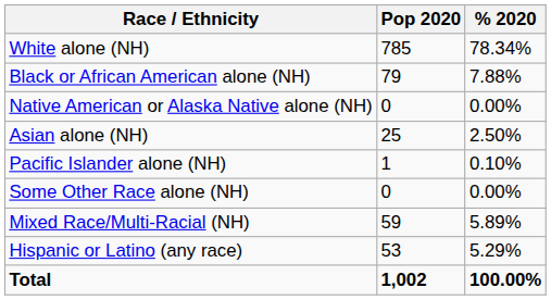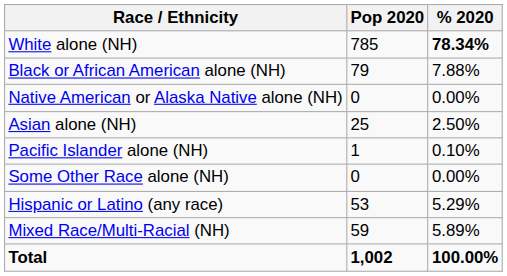 <table class="wikitable">
 <tr>
 <th>Race / Ethnicity</th>
 <th>Pop 2020</th>
 <th>% 2020</th>
 </tr>
 <tr>
 <td><a href='#'>White</a> alone (NH)</td>
 <td>785</td>
-<td>78.34%</td>
+<td><strong>78.34%</strong></td>
 </tr>
 <tr>
 <td><a href='#'>Black or African American</a> alone (NH)</td>
 <td>79</td>
 <td>7.88%</td>
 </tr>
 <tr>
 <td><a href='#'>Native American</a> or <a href='#'>Alaska Native</a> alone (NH)</td>
 <td>0</td>
 <td>0.00%</td>
 </tr>
 <tr>
 <td><a href='#'>Asian</a> alone (NH)</td>
 <td>25</td>
 <td>2.50%</td>
 </tr>
 <tr>
 <td><a href='#'>Pacific Islander</a> alone (NH)</td>
 <td>1</td>
 <td>0.10%</td>
 </tr>
 <tr>
 <td><a href='#'>Some Other Race</a> alone (NH)</td>
 <td>0</td>
 <td>0.00%</td>
 </tr>
 <tr>
+<td><a href='#'>Hispanic or Latino</a> (any race)</td>
+<td>53</td>
+<td>5.29%</td>
+</tr>
+<tr>
 <td><a href='#'>Mixed Race/Multi-Racial</a> (NH)</td>
 <td>59</td>
 <td>5.89%</td>
-</tr>
-<tr>
-<td><a href='#'>Hispanic or Latino</a> (any race)</td>
-<td>53</td>
-<td>5.29%</td>
 </tr>
 <tr>
 <td><strong>Total</strong></td>
 <td><strong>1,002</strong></td>
 <td><strong>100.00%</strong></td>
 </tr>
 </table>
